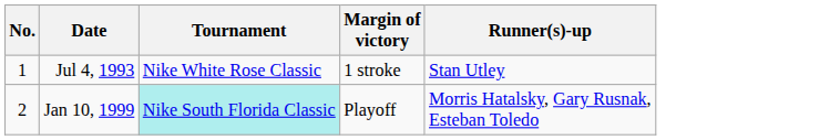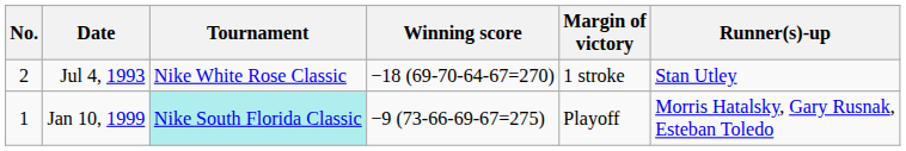 <table class="wikitable" style="font-size:95%;">
 <tr>
 <th>No.</th>
 <th>Date</th>
 <th>Tournament</th>
+<th>Winning score</th>
 <th>Margin of<br>victory</th>
 <th>Runner(s)-up</th>
 </tr>
 <tr>
-<td align=center>1</td>
+<td align=center>2</td>
 <td align=right>Jul 4, <a href='#'>1993</a></td>
 <td><a href='#'>Nike White Rose Classic</a></td>
+<td>−18 (69-70-64-67=270)</td>
 <td>1 stroke</td>
 <td> <a href='#'>Stan Utley</a></td>
 </tr>
 <tr>
-<td align=center>2</td>
+<td align=center>1</td>
 <td align=right>Jan 10, <a href='#'>1999</a></td>
 <td style="background: paleturquoise;"><a href='#'>Nike South Florida Classic</a></td>
+<td>−9 (73-66-69-67=275)</td>
 <td>Playoff</td>
 <td> <a href='#'>Morris Hatalsky</a>,  <a href='#'>Gary Rusnak</a>,<br> <a href='#'>Esteban Toledo</a></td>
 </tr>
 </table>
